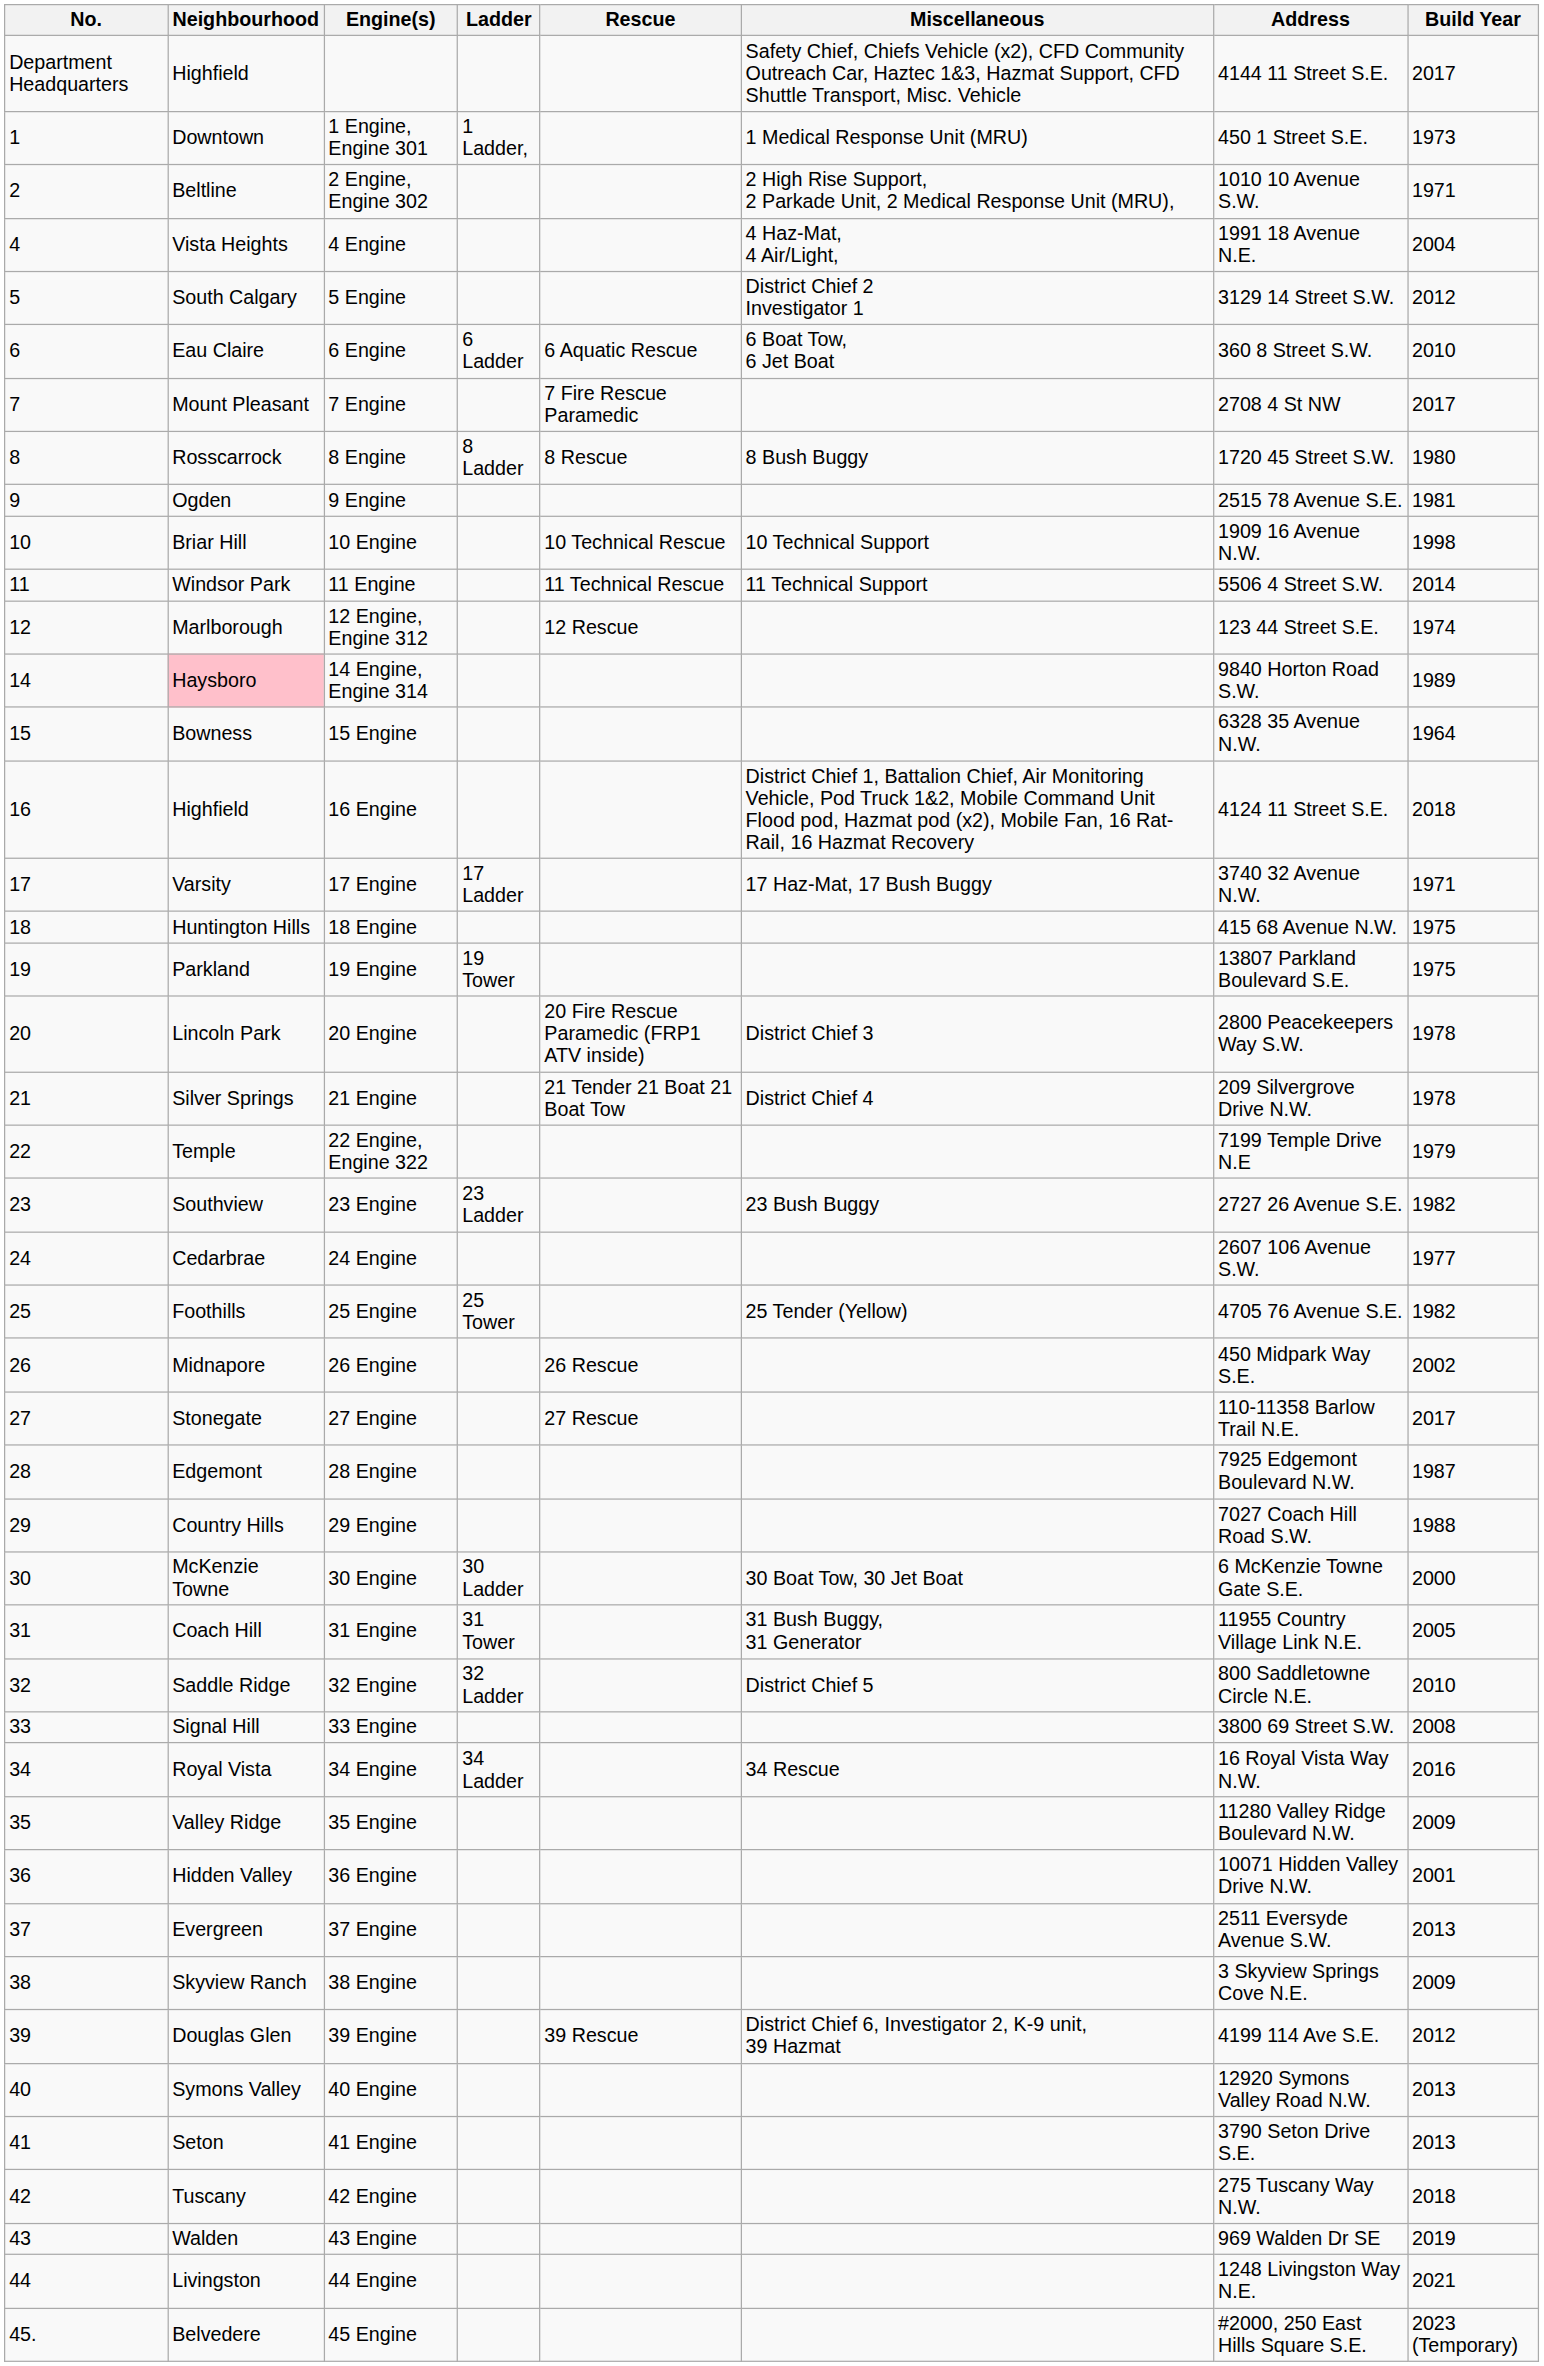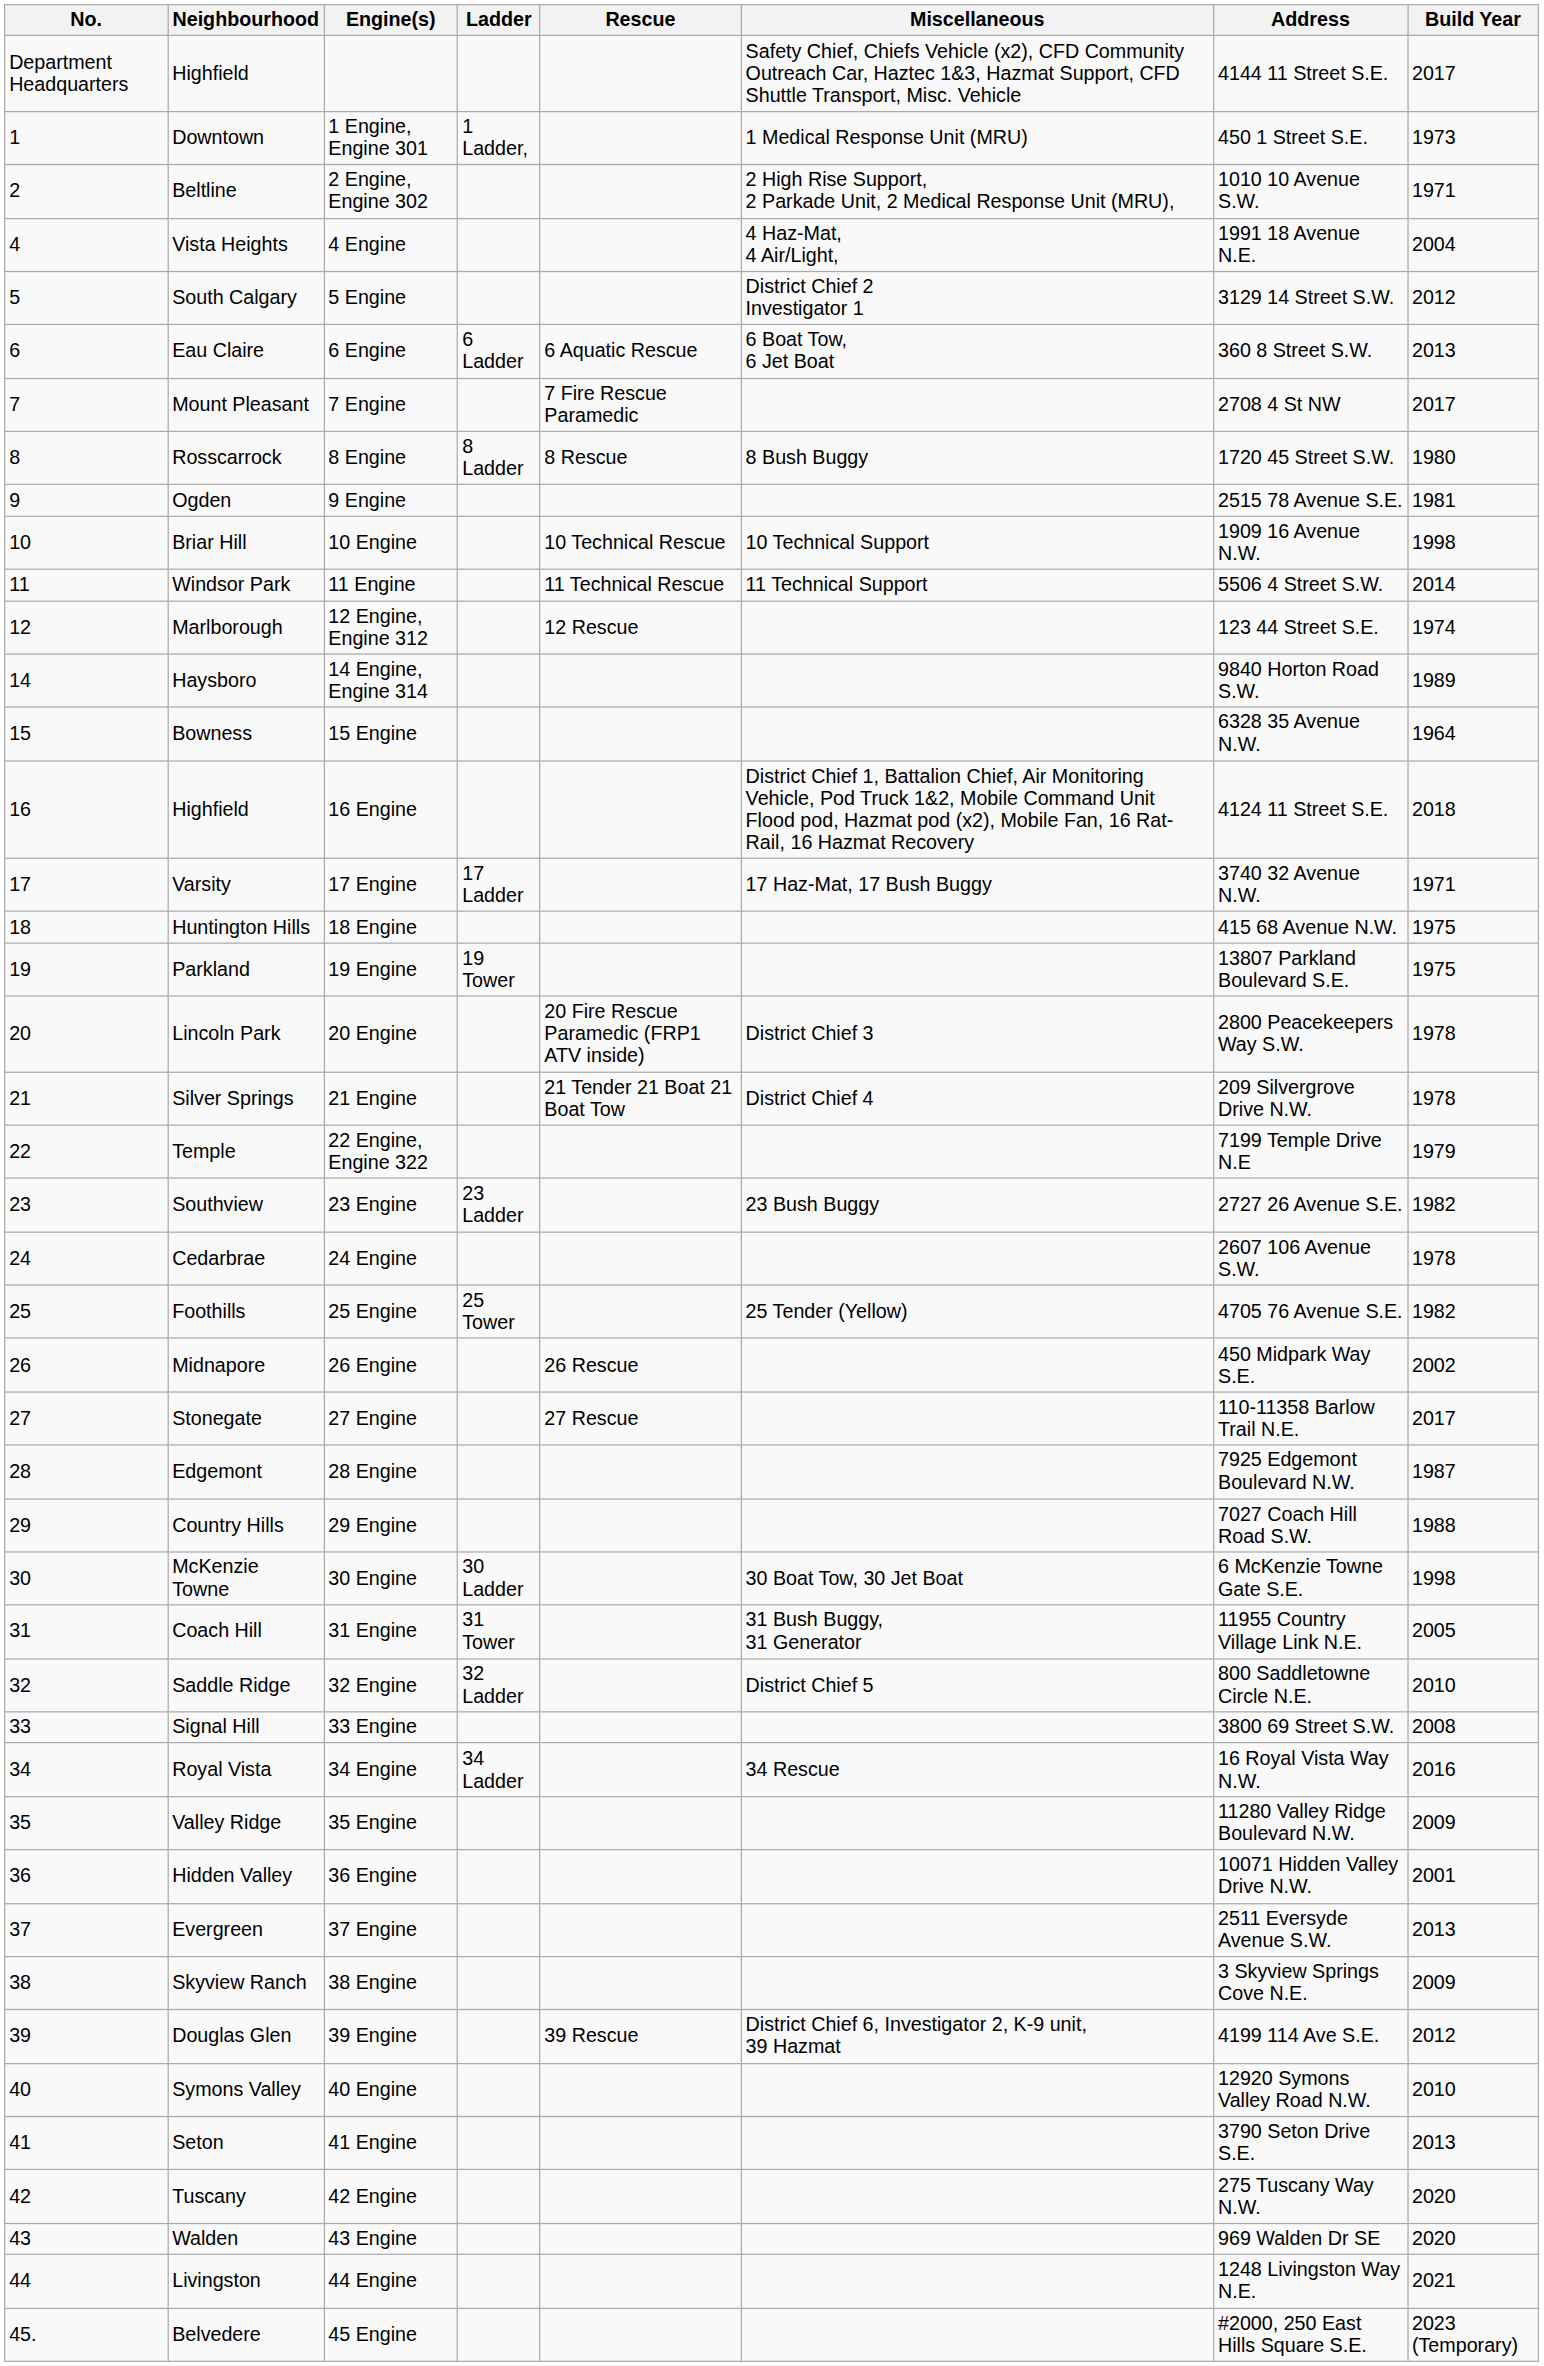 <table class=wikitable>
 <tr valign=bottom>
 <th>No.</th>
 <th>Neighbourhood</th>
 <th>Engine(s)</th>
 <th>Ladder</th>
 <th>Rescue</th>
 <th>Miscellaneous</th>
 <th>Address</th>
 <th>Build Year</th>
 </tr>
 <tr>
 <td>Department Headquarters</td>
 <td>Highfield</td>
 <td></td>
 <td></td>
 <td></td>
 <td>Safety Chief, Chiefs Vehicle (x2), CFD Community Outreach Car, Haztec 1&3, Hazmat Support, CFD Shuttle Transport, Misc. Vehicle</td>
 <td>4144 11 Street S.E.</td>
 <td>2017</td>
 </tr>
 <tr>
 <td>1</td>
 <td>Downtown</td>
 <td>1 Engine, Engine 301</td>
 <td>1 Ladder,</td>
 <td></td>
 <td>1 Medical Response Unit (MRU)</td>
 <td>450 1 Street S.E.</td>
 <td>1973</td>
 </tr>
 <tr>
 <td>2</td>
 <td>Beltline</td>
 <td>2 Engine, Engine 302</td>
 <td></td>
 <td></td>
 <td>2 High Rise Support,<br>2 Parkade Unit, 2 Medical Response Unit (MRU),</td>
 <td>1010 10 Avenue S.W.</td>
 <td>1971</td>
 </tr>
 <tr>
 <td>4</td>
 <td>Vista Heights</td>
 <td>4 Engine</td>
 <td></td>
 <td></td>
 <td>4 Haz-Mat,<br>4 Air/Light,</td>
 <td>1991 18 Avenue N.E.</td>
 <td>2004</td>
 </tr>
 <tr>
 <td>5</td>
 <td>South Calgary</td>
 <td>5 Engine</td>
 <td></td>
 <td></td>
 <td>District Chief 2<br>Investigator 1</td>
 <td>3129 14 Street S.W.</td>
 <td>2012</td>
 </tr>
 <tr>
 <td>6</td>
 <td>Eau Claire</td>
 <td>6 Engine</td>
 <td>6 Ladder</td>
 <td>6 Aquatic Rescue</td>
 <td>6 Boat Tow,<br>6 Jet Boat</td>
 <td>360 8 Street S.W.</td>
-<td>2010</td>
+<td>2013</td>
 </tr>
 <tr>
 <td>7</td>
 <td>Mount Pleasant</td>
 <td>7 Engine</td>
 <td></td>
 <td>7 Fire Rescue Paramedic</td>
 <td></td>
 <td>2708 4 St NW</td>
 <td>2017</td>
 </tr>
 <tr>
 <td>8</td>
 <td>Rosscarrock</td>
 <td>8 Engine</td>
 <td>8 Ladder</td>
 <td>8 Rescue</td>
 <td>8 Bush Buggy</td>
 <td>1720 45 Street S.W.</td>
 <td>1980</td>
 </tr>
 <tr>
 <td>9</td>
 <td>Ogden</td>
 <td>9 Engine</td>
 <td></td>
 <td></td>
 <td></td>
 <td>2515 78 Avenue S.E.</td>
 <td>1981</td>
 </tr>
 <tr>
 <td>10</td>
 <td>Briar Hill</td>
 <td>10 Engine</td>
 <td></td>
 <td>10 Technical Rescue</td>
 <td>10 Technical Support</td>
 <td>1909 16 Avenue N.W.</td>
 <td>1998</td>
 </tr>
 <tr>
 <td>11</td>
 <td>Windsor Park</td>
 <td>11 Engine</td>
 <td></td>
 <td>11 Technical Rescue</td>
 <td>11 Technical Support</td>
 <td>5506 4 Street S.W.</td>
 <td>2014</td>
 </tr>
 <tr>
 <td>12</td>
 <td>Marlborough</td>
 <td>12 Engine, Engine 312</td>
 <td></td>
 <td>12 Rescue</td>
 <td></td>
 <td>123 44 Street S.E.</td>
 <td>1974</td>
 </tr>
 <tr>
 <td>14</td>
-<td style="background: pink;">Haysboro</td>
+<td>Haysboro</td>
 <td>14 Engine, Engine 314</td>
 <td></td>
 <td></td>
 <td></td>
 <td>9840 Horton Road S.W.</td>
 <td>1989</td>
 </tr>
 <tr>
 <td>15</td>
 <td>Bowness</td>
 <td>15 Engine</td>
 <td></td>
 <td></td>
 <td></td>
 <td>6328 35 Avenue N.W.</td>
 <td>1964</td>
 </tr>
 <tr>
 <td>16</td>
 <td>Highfield</td>
 <td>16 Engine</td>
 <td></td>
 <td></td>
 <td>District Chief 1, Battalion Chief, Air Monitoring Vehicle, Pod Truck 1&2, Mobile Command Unit<br>Flood pod, Hazmat pod (x2), Mobile Fan, 16 Rat-Rail, 16 Hazmat Recovery</td>
 <td>4124 11 Street S.E.</td>
 <td>2018</td>
 </tr>
 <tr>
 <td>17</td>
 <td>Varsity</td>
 <td>17 Engine</td>
 <td>17 Ladder</td>
 <td></td>
 <td>17 Haz-Mat, 17 Bush Buggy</td>
 <td>3740 32 Avenue N.W.</td>
 <td>1971</td>
 </tr>
 <tr>
 <td>18</td>
 <td>Huntington Hills</td>
 <td>18 Engine</td>
 <td></td>
 <td></td>
 <td></td>
 <td>415 68 Avenue N.W.</td>
 <td>1975</td>
 </tr>
 <tr>
 <td>19</td>
 <td>Parkland</td>
 <td>19 Engine</td>
 <td>19 Tower</td>
 <td></td>
 <td></td>
 <td>13807 Parkland Boulevard S.E.</td>
 <td>1975</td>
 </tr>
 <tr>
 <td>20</td>
 <td>Lincoln Park</td>
 <td>20 Engine</td>
 <td></td>
 <td>20 Fire Rescue Paramedic (FRP1 ATV inside)</td>
 <td>District Chief 3</td>
 <td>2800 Peacekeepers Way S.W.</td>
 <td>1978</td>
 </tr>
 <tr>
 <td>21</td>
 <td>Silver Springs</td>
 <td>21 Engine</td>
 <td></td>
 <td>21 Tender 21 Boat 21 Boat Tow</td>
 <td>District Chief 4</td>
 <td>209 Silvergrove Drive N.W.</td>
 <td>1978</td>
 </tr>
 <tr>
 <td>22</td>
 <td>Temple</td>
 <td>22 Engine, Engine 322</td>
 <td></td>
 <td></td>
 <td></td>
 <td>7199 Temple Drive N.E</td>
 <td>1979</td>
 </tr>
 <tr>
 <td>23</td>
 <td>Southview</td>
 <td>23 Engine</td>
 <td>23 Ladder</td>
 <td></td>
 <td>23 Bush Buggy</td>
 <td>2727 26 Avenue S.E.</td>
 <td>1982</td>
 </tr>
 <tr>
 <td>24</td>
 <td>Cedarbrae</td>
 <td>24 Engine</td>
 <td></td>
 <td></td>
 <td></td>
 <td>2607 106 Avenue S.W.</td>
-<td>1977</td>
+<td>1978</td>
 </tr>
 <tr>
 <td>25</td>
 <td>Foothills</td>
 <td>25 Engine</td>
 <td>25 Tower</td>
 <td></td>
 <td>25 Tender (Yellow)</td>
 <td>4705 76 Avenue S.E.</td>
 <td>1982</td>
 </tr>
 <tr>
 <td>26</td>
 <td>Midnapore</td>
 <td>26 Engine</td>
 <td></td>
 <td>26 Rescue</td>
 <td></td>
 <td>450 Midpark Way S.E.</td>
 <td>2002</td>
 </tr>
 <tr>
 <td>27</td>
 <td>Stonegate</td>
 <td>27 Engine</td>
 <td></td>
 <td>27 Rescue</td>
 <td></td>
 <td>110-11358 Barlow Trail N.E.</td>
 <td>2017</td>
 </tr>
 <tr>
 <td>28</td>
 <td>Edgemont</td>
 <td>28 Engine</td>
 <td></td>
 <td></td>
 <td></td>
 <td>7925 Edgemont Boulevard N.W.</td>
 <td>1987</td>
 </tr>
 <tr>
 <td>29</td>
 <td>Country Hills</td>
 <td>29 Engine</td>
 <td></td>
 <td></td>
 <td></td>
 <td>7027 Coach Hill Road S.W.</td>
 <td>1988</td>
 </tr>
 <tr>
 <td>30</td>
 <td>McKenzie Towne</td>
 <td>30 Engine</td>
 <td>30 Ladder</td>
 <td></td>
 <td>30 Boat Tow, 30 Jet Boat</td>
 <td>6 McKenzie Towne Gate S.E.</td>
-<td>2000</td>
+<td>1998</td>
 </tr>
 <tr>
 <td>31</td>
 <td>Coach Hill</td>
 <td>31 Engine</td>
 <td>31 Tower</td>
 <td></td>
 <td>31 Bush Buggy,<br>31 Generator</td>
 <td>11955 Country Village Link N.E.</td>
 <td>2005</td>
 </tr>
 <tr>
 <td>32</td>
 <td>Saddle Ridge</td>
 <td>32 Engine</td>
 <td>32 Ladder</td>
 <td></td>
 <td>District Chief 5</td>
 <td>800 Saddletowne Circle N.E.</td>
 <td>2010</td>
 </tr>
 <tr>
 <td>33</td>
 <td>Signal Hill</td>
 <td>33 Engine</td>
 <td></td>
 <td></td>
 <td></td>
 <td>3800 69 Street S.W.</td>
 <td>2008</td>
 </tr>
 <tr>
 <td>34</td>
 <td>Royal Vista</td>
 <td>34 Engine</td>
 <td>34 Ladder</td>
 <td></td>
 <td>34 Rescue</td>
 <td>16 Royal Vista Way N.W.</td>
 <td>2016</td>
 </tr>
 <tr>
 <td>35</td>
 <td>Valley Ridge</td>
 <td>35 Engine</td>
 <td></td>
 <td></td>
 <td></td>
 <td>11280 Valley Ridge Boulevard N.W.</td>
 <td>2009</td>
 </tr>
 <tr>
 <td>36</td>
 <td>Hidden Valley</td>
 <td>36 Engine</td>
 <td></td>
 <td></td>
 <td></td>
 <td>10071 Hidden Valley Drive N.W.</td>
 <td>2001</td>
 </tr>
 <tr>
 <td>37</td>
 <td>Evergreen</td>
 <td>37 Engine</td>
 <td></td>
 <td></td>
 <td></td>
 <td>2511 Eversyde Avenue S.W.</td>
 <td>2013</td>
 </tr>
 <tr>
 <td>38</td>
 <td>Skyview Ranch</td>
 <td>38 Engine</td>
 <td></td>
 <td></td>
 <td></td>
 <td>3 Skyview Springs Cove N.E.</td>
 <td>2009</td>
 </tr>
 <tr>
 <td>39</td>
 <td>Douglas Glen</td>
 <td>39 Engine</td>
 <td></td>
 <td>39 Rescue</td>
 <td>District Chief 6, Investigator 2, K-9 unit,<br>39 Hazmat</td>
 <td>4199 114 Ave S.E.</td>
 <td>2012</td>
 </tr>
 <tr>
 <td>40</td>
 <td>Symons Valley</td>
 <td>40 Engine</td>
 <td></td>
 <td></td>
 <td></td>
 <td>12920 Symons Valley Road N.W.</td>
-<td>2013</td>
+<td>2010</td>
 </tr>
 <tr>
 <td>41</td>
 <td>Seton</td>
 <td>41 Engine</td>
 <td></td>
 <td></td>
 <td></td>
 <td>3790 Seton Drive S.E.</td>
 <td>2013</td>
 </tr>
 <tr>
 <td>42</td>
 <td>Tuscany</td>
 <td>42 Engine</td>
 <td></td>
 <td></td>
 <td></td>
 <td>275 Tuscany Way N.W.</td>
-<td>2018</td>
+<td>2020</td>
 </tr>
 <tr>
 <td>43</td>
 <td>Walden</td>
 <td>43 Engine</td>
 <td></td>
 <td></td>
 <td></td>
 <td>969 Walden Dr SE</td>
-<td>2019</td>
+<td>2020</td>
 </tr>
 <tr>
 <td>44</td>
 <td>Livingston</td>
 <td>44 Engine</td>
 <td></td>
 <td></td>
 <td></td>
 <td>1248 Livingston Way N.E.</td>
 <td>2021</td>
 </tr>
 <tr>
 <td>45.</td>
 <td>Belvedere</td>
 <td>45 Engine</td>
 <td></td>
 <td></td>
 <td></td>
 <td>#2000, 250 East Hills Square S.E.</td>
 <td>2023 (Temporary)</td>
 </tr>
 </table>
